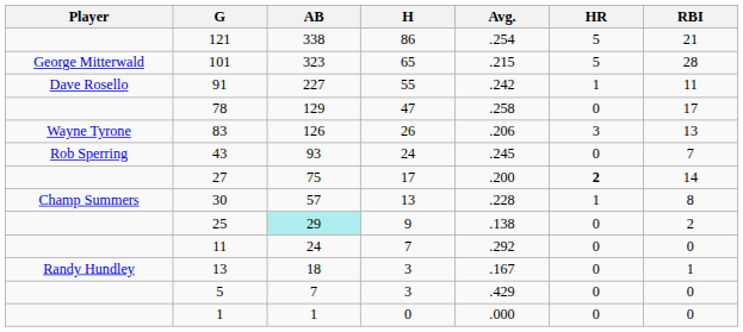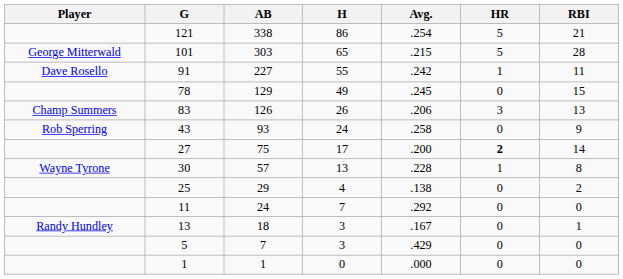 <table class="wikitable sortable">
 <tr>
 <th bgcolor="#DDDDFF" width="16%">Player</th>
 <th bgcolor="#DDDDFF" width="9%">G</th>
 <th bgcolor="#DDDDFF" width="9%">AB</th>
 <th bgcolor="#DDDDFF" width="9%">H</th>
 <th bgcolor="#DDDDFF" width="9%">Avg.</th>
 <th bgcolor="#DDDDFF" width="9%">HR</th>
 <th bgcolor="#DDDDFF" width="9%">RBI</th>
 </tr>
 <tr align="center">
 <td></td>
 <td>121</td>
 <td>338</td>
 <td>86</td>
 <td>.254</td>
 <td>5</td>
 <td>21</td>
 </tr>
 <tr align="center">
 <td><a href='#'>George Mitterwald</a></td>
 <td>101</td>
-<td>323</td>
+<td>303</td>
 <td>65</td>
 <td>.215</td>
 <td>5</td>
 <td>28</td>
 </tr>
 <tr align=center>
 <td><a href='#'>Dave Rosello</a></td>
 <td>91</td>
 <td>227</td>
 <td>55</td>
 <td>.242</td>
 <td>1</td>
 <td>11</td>
 </tr>
 <tr align=center>
 <td></td>
 <td>78</td>
 <td>129</td>
-<td>47</td>
-<td>.258</td>
+<td>49</td>
+<td>.245</td>
 <td>0</td>
-<td>17</td>
+<td>15</td>
 </tr>
 <tr align="center">
-<td><a href='#'>Wayne Tyrone</a></td>
+<td><a href='#'>Champ Summers</a></td>
 <td>83</td>
 <td>126</td>
 <td>26</td>
 <td>.206</td>
 <td>3</td>
 <td>13</td>
 </tr>
 <tr align=center>
 <td><a href='#'>Rob Sperring</a></td>
 <td>43</td>
 <td>93</td>
 <td>24</td>
-<td>.245</td>
+<td>.258</td>
 <td>0</td>
-<td>7</td>
+<td>9</td>
 </tr>
 <tr align=center>
 <td></td>
 <td>27</td>
 <td>75</td>
 <td>17</td>
 <td>.200</td>
 <td><strong>2</strong></td>
 <td>14</td>
 </tr>
 <tr align="center">
-<td><a href='#'>Champ Summers</a></td>
+<td><a href='#'>Wayne Tyrone</a></td>
 <td>30</td>
 <td>57</td>
 <td>13</td>
 <td>.228</td>
 <td>1</td>
 <td>8</td>
 </tr>
 <tr align=center>
 <td></td>
 <td>25</td>
-<td style="background: paleturquoise;">29</td>
-<td>9</td>
+<td>29</td>
+<td>4</td>
 <td>.138</td>
 <td>0</td>
 <td>2</td>
 </tr>
 <tr align="center">
 <td></td>
 <td>11</td>
 <td>24</td>
 <td>7</td>
 <td>.292</td>
 <td>0</td>
 <td>0</td>
 </tr>
 <tr align="center">
 <td><a href='#'>Randy Hundley</a></td>
 <td>13</td>
 <td>18</td>
 <td>3</td>
 <td>.167</td>
 <td>0</td>
 <td>1</td>
 </tr>
 <tr align=center>
 <td></td>
 <td>5</td>
 <td>7</td>
 <td>3</td>
 <td>.429</td>
 <td>0</td>
 <td>0</td>
 </tr>
 <tr align="center">
 <td></td>
 <td>1</td>
 <td>1</td>
 <td>0</td>
 <td>.000</td>
 <td>0</td>
 <td>0</td>
 </tr>
 </table>
